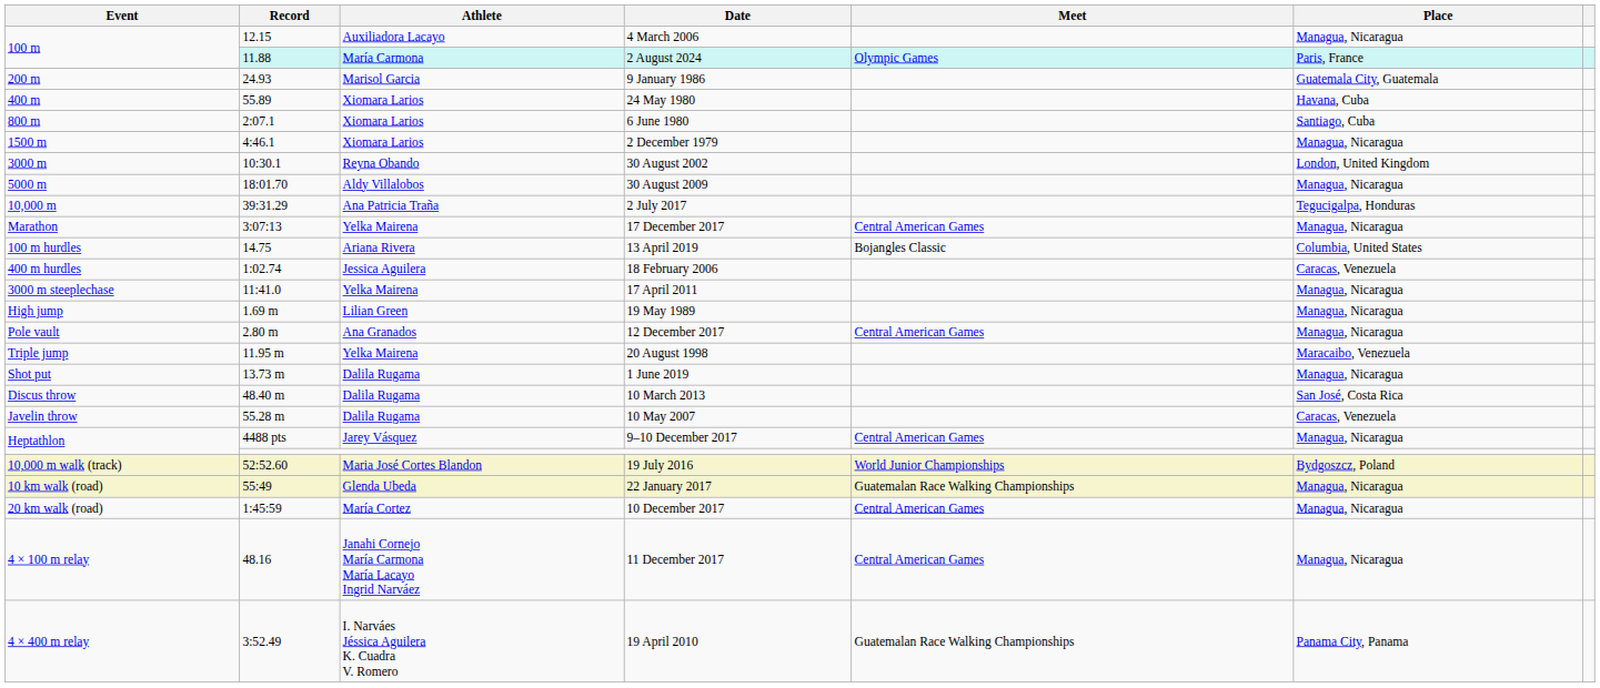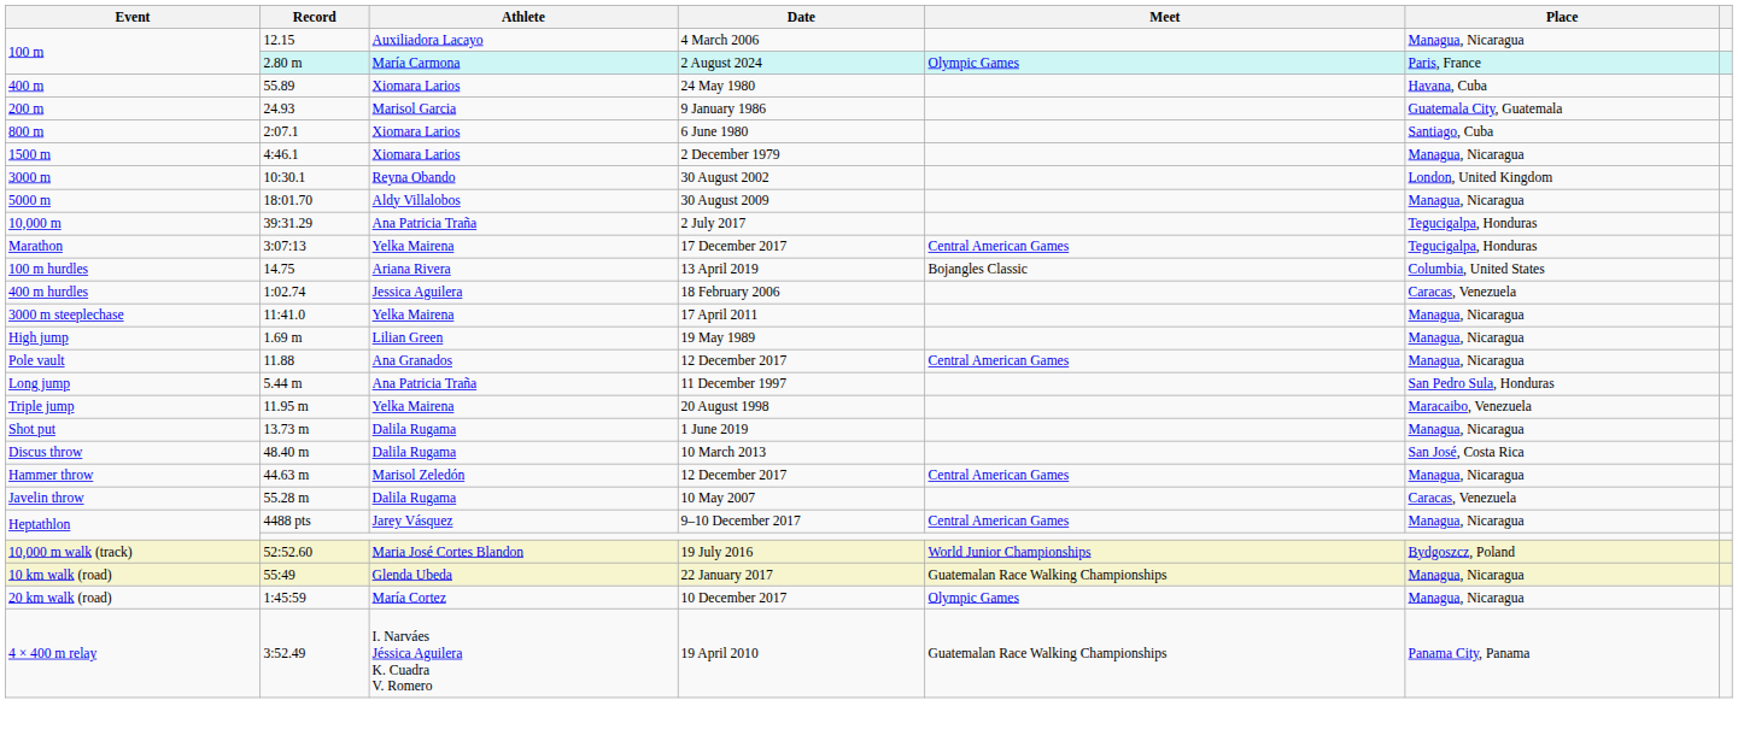 <table class="wikitable" style="font-size:95%; width: 95%;">
 <tr>
 <th>Event</th>
 <th>Record</th>
 <th>Athlete</th>
 <th>Date</th>
 <th>Meet</th>
 <th>Place</th>
 <th></th>
 </tr>
 <tr>
 <td rowspan=2><a href='#'>100 m</a></td>
 <td>12.15</td>
 <td><a href='#'>Auxiliadora Lacayo</a></td>
 <td>4 March 2006</td>
 <td></td>
 <td><a href='#'>Managua</a>, Nicaragua</td>
 <td></td>
 </tr>
 <tr bgcolor="#CEF6F5">
-<td>11.88 </td>
+<td>2.80 m</td>
 <td><a href='#'>María Carmona</a></td>
 <td>2 August 2024</td>
 <td><a href='#'>Olympic Games</a></td>
 <td><a href='#'>Paris</a>, France</td>
+<td></td>
+</tr>
+<tr>
+<td><a href='#'>400 m</a></td>
+<td>55.89</td>
+<td><a href='#'>Xiomara Larios</a></td>
+<td>24 May 1980</td>
+<td></td>
+<td><a href='#'>Havana</a>, Cuba</td>
 <td></td>
 </tr>
 <tr>
 <td><a href='#'>200 m</a></td>
 <td>24.93</td>
 <td><a href='#'>Marisol Garcia</a></td>
 <td>9 January 1986</td>
 <td></td>
 <td><a href='#'>Guatemala City</a>, Guatemala</td>
-<td></td>
-</tr>
-<tr>
-<td><a href='#'>400 m</a></td>
-<td>55.89</td>
-<td><a href='#'>Xiomara Larios</a></td>
-<td>24 May 1980</td>
-<td></td>
-<td><a href='#'>Havana</a>, Cuba</td>
 <td></td>
 </tr>
 <tr>
 <td><a href='#'>800 m</a></td>
 <td>2:07.1 </td>
 <td><a href='#'>Xiomara Larios</a></td>
 <td>6 June 1980</td>
 <td></td>
 <td><a href='#'>Santiago</a>, Cuba</td>
 <td></td>
 </tr>
 <tr>
 <td><a href='#'>1500 m</a></td>
 <td>4:46.1 </td>
 <td><a href='#'>Xiomara Larios</a></td>
 <td>2 December 1979</td>
 <td></td>
 <td><a href='#'>Managua</a>, Nicaragua</td>
 <td></td>
 </tr>
 <tr>
 <td><a href='#'>3000 m</a></td>
 <td>10:30.1 </td>
 <td><a href='#'>Reyna Obando</a></td>
 <td>30 August 2002</td>
 <td></td>
 <td><a href='#'>London</a>, United Kingdom</td>
 <td></td>
 </tr>
 <tr>
 <td><a href='#'>5000 m</a></td>
 <td>18:01.70</td>
 <td><a href='#'>Aldy Villalobos</a></td>
 <td>30 August 2009</td>
 <td></td>
 <td><a href='#'>Managua</a>, Nicaragua</td>
 <td></td>
 </tr>
 <tr>
 <td><a href='#'>10,000 m</a></td>
 <td>39:31.29</td>
 <td><a href='#'>Ana Patricia Traña</a></td>
 <td>2 July 2017</td>
 <td></td>
 <td><a href='#'>Tegucigalpa</a>, Honduras</td>
 <td></td>
 </tr>
 <tr>
 <td><a href='#'>Marathon</a></td>
 <td>3:07:13</td>
 <td><a href='#'>Yelka Mairena</a></td>
 <td>17 December 2017</td>
 <td><a href='#'>Central American Games</a></td>
-<td><a href='#'>Managua</a>, Nicaragua</td>
+<td><a href='#'>Tegucigalpa</a>, Honduras</td>
 <td></td>
 </tr>
 <tr>
 <td><a href='#'>100 m hurdles</a></td>
 <td>14.75 </td>
 <td><a href='#'>Ariana Rivera</a></td>
 <td>13 April 2019</td>
 <td>Bojangles Classic</td>
 <td><a href='#'>Columbia</a>, United States</td>
 <td></td>
 </tr>
 <tr>
 <td><a href='#'>400 m hurdles</a></td>
 <td>1:02.74</td>
 <td><a href='#'>Jessica Aguilera</a></td>
 <td>18 February 2006</td>
 <td></td>
 <td><a href='#'>Caracas</a>, Venezuela</td>
 <td></td>
 </tr>
 <tr>
 <td><a href='#'>3000 m steeplechase</a></td>
 <td>11:41.0 </td>
 <td><a href='#'>Yelka Mairena</a></td>
 <td>17 April 2011</td>
 <td></td>
 <td><a href='#'>Managua</a>, Nicaragua</td>
 <td></td>
 </tr>
 <tr>
 <td><a href='#'>High jump</a></td>
 <td>1.69 m</td>
 <td><a href='#'>Lilian Green</a></td>
 <td>19 May 1989</td>
 <td></td>
 <td><a href='#'>Managua</a>, Nicaragua</td>
 <td></td>
 </tr>
 <tr>
 <td><a href='#'>Pole vault</a></td>
-<td>2.80 m</td>
+<td>11.88 </td>
 <td><a href='#'>Ana Granados</a></td>
 <td>12 December 2017</td>
 <td><a href='#'>Central American Games</a></td>
 <td><a href='#'>Managua</a>, Nicaragua</td>
+<td></td>
+</tr>
+<tr>
+<td><a href='#'>Long jump</a></td>
+<td>5.44 m</td>
+<td><a href='#'>Ana Patricia Traña</a></td>
+<td>11 December 1997</td>
+<td></td>
+<td><a href='#'>San Pedro Sula</a>, Honduras</td>
 <td></td>
 </tr>
 <tr>
 <td><a href='#'>Triple jump</a></td>
 <td>11.95 m</td>
 <td><a href='#'>Yelka Mairena</a></td>
 <td>20 August 1998</td>
 <td></td>
 <td><a href='#'>Maracaibo</a>, Venezuela</td>
 <td></td>
 </tr>
 <tr>
 <td><a href='#'>Shot put</a></td>
 <td>13.73 m</td>
 <td><a href='#'>Dalila Rugama</a></td>
 <td>1 June 2019</td>
 <td></td>
 <td><a href='#'>Managua</a>, Nicaragua</td>
 <td></td>
 </tr>
 <tr>
 <td><a href='#'>Discus throw</a></td>
 <td>48.40 m</td>
 <td><a href='#'>Dalila Rugama</a></td>
 <td>10 March 2013</td>
 <td></td>
 <td><a href='#'>San José</a>, Costa Rica</td>
+<td></td>
+</tr>
+<tr>
+<td><a href='#'>Hammer throw</a></td>
+<td>44.63 m</td>
+<td><a href='#'>Marisol Zeledón</a></td>
+<td>12 December 2017</td>
+<td><a href='#'>Central American Games</a></td>
+<td><a href='#'>Managua</a>, Nicaragua</td>
 <td></td>
 </tr>
 <tr>
 <td><a href='#'>Javelin throw</a></td>
 <td>55.28 m</td>
 <td><a href='#'>Dalila Rugama</a></td>
 <td>10 May 2007</td>
 <td></td>
 <td><a href='#'>Caracas</a>, Venezuela</td>
 <td></td>
 </tr>
 <tr>
 <td rowspan=2><a href='#'>Heptathlon</a></td>
 <td>4488 pts</td>
 <td><a href='#'>Jarey Vásquez</a></td>
 <td>9–10 December 2017</td>
 <td><a href='#'>Central American Games</a></td>
 <td><a href='#'>Managua</a>, Nicaragua</td>
 <td></td>
 </tr>
 <tr>
 <td colspan=5></td>
 <td></td>
 </tr>
 <tr style="background:#f6F5CE;">
 <td><a href='#'>10,000 m walk</a> (track)</td>
 <td>52:52.60</td>
 <td><a href='#'>Maria José Cortes Blandon</a></td>
 <td>19 July 2016</td>
 <td><a href='#'>World Junior Championships</a></td>
 <td><a href='#'>Bydgoszcz</a>, Poland</td>
 <td></td>
 </tr>
 <tr style="background:#f6F5CE;">
 <td><a href='#'>10 km walk</a> (road)</td>
 <td>55:49</td>
 <td><a href='#'>Glenda Ubeda</a></td>
 <td>22 January 2017</td>
 <td>Guatemalan Race Walking Championships</td>
 <td><a href='#'>Managua</a>, Nicaragua</td>
 <td></td>
 </tr>
 <tr>
 <td><a href='#'>20 km walk</a> (road)</td>
 <td>1:45:59</td>
 <td><a href='#'>María Cortez</a></td>
 <td>10 December 2017</td>
-<td><a href='#'>Central American Games</a></td>
-<td><a href='#'>Managua</a>, Nicaragua</td>
-<td></td>
-</tr>
-<tr>
-<td><a href='#'>4 × 100 m relay</a></td>
-<td>48.16</td>
-<td><br><a href='#'>Janahi Cornejo</a><br><a href='#'>María Carmona</a><br><a href='#'>María Lacayo</a><br><a href='#'>Ingrid Narváez</a></td>
-<td>11 December 2017</td>
-<td><a href='#'>Central American Games</a></td>
+<td><a href='#'>Olympic Games</a></td>
 <td><a href='#'>Managua</a>, Nicaragua</td>
 <td></td>
 </tr>
 <tr>
 <td><a href='#'>4 × 400 m relay</a></td>
 <td>3:52.49</td>
 <td><br>I. Narváes<br><a href='#'>Jéssica Aguilera</a><br>K. Cuadra<br>V. Romero</td>
 <td>19 April 2010</td>
 <td>Guatemalan Race Walking Championships</td>
 <td><a href='#'>Panama City</a>, Panama</td>
 <td></td>
 </tr>
 </table>
